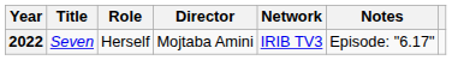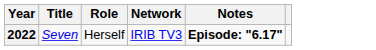 <table class="wikitable plainrowheaders sortable"  style=font-size:100%>
 <tr>
 <th scope="col">Year</th>
 <th scope="col">Title</th>
 <th scope="col">Role</th>
-<th scope="col">Director</th>
 <th scope="col" class="unsortable">Network</th>
 <th scope="col">Notes</th>
 <th scope="col" class="unsortable"></th>
 </tr>
 <tr>
 <th scope=row>2022</th>
 <td><em><a href='#'>Seven</a></em></td>
 <td>Herself</td>
-<td>Mojtaba Amini</td>
 <td><a href='#'>IRIB TV3</a></td>
-<td>Episode: "6.17"</td>
+<td><strong>Episode: "6.17"</strong></td>
 <td></td>
 </tr>
 </table>
